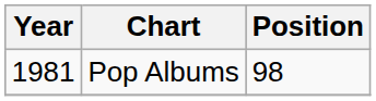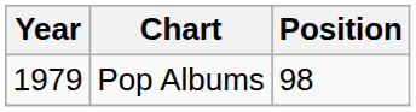 <table class="wikitable">
 <tr>
 <th align="left">Year</th>
 <th align="left">Chart</th>
 <th align="left">Position</th>
 </tr>
 <tr>
-<td align="left">1981</td>
+<td align="left">1979</td>
 <td align="left">Pop Albums</td>
 <td align="left">98</td>
 </tr>
 <tr>
 </tr>
 </table>
